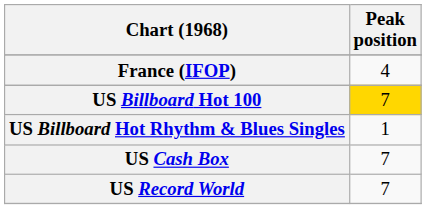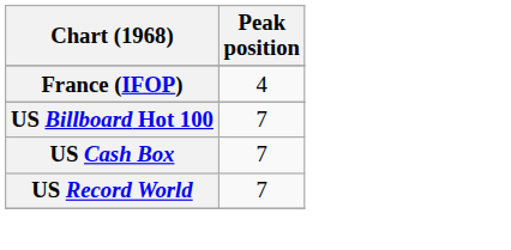 <table class="wikitable sortable plainrowheaders" style="text-align:center">
 <tr>
 <th>Chart (1968)</th>
 <th>Peak<br>position</th>
 </tr>
 <tr>
 </tr>
 <tr>
 <th scope="row">France (<a href='#'>IFOP</a>)</th>
 <td>4</td>
 </tr>
 <tr>
 </tr>
 <tr>
 </tr>
 <tr>
 </tr>
 <tr>
 <th scope="row">US <a href='#'><em>Billboard</em> Hot 100</a></th>
-<td style="background: gold;">7</td>
-</tr>
-<tr>
-<th scope="row">US <em>Billboard</em> <a href='#'>Hot Rhythm & Blues Singles</a></th>
-<td>1</td>
+<td>7</td>
 </tr>
 <tr>
 <th scope="row">US <em><a href='#'>Cash Box</a></em></th>
 <td>7</td>
 </tr>
 <tr>
 <th scope="row">US <em><a href='#'>Record World</a></em></th>
 <td>7</td>
 </tr>
 <tr>
 </tr>
 </table>
